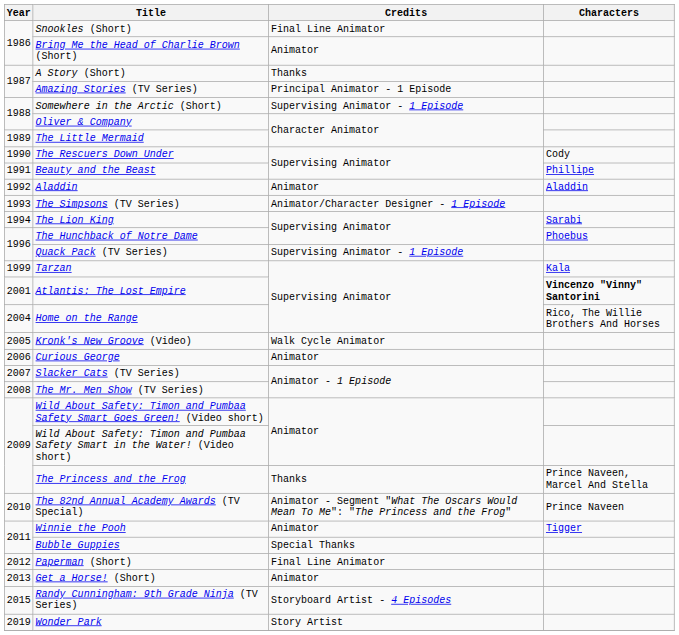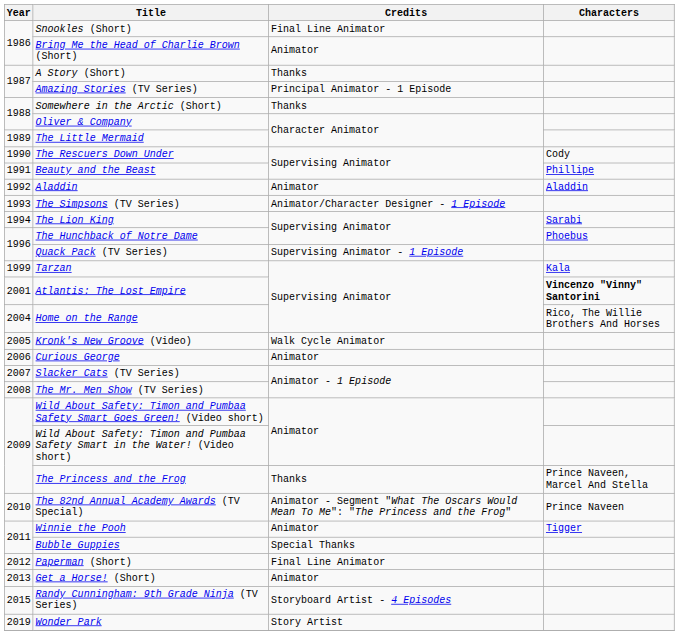 <table class="wikitable sortable">
 <tr>
 <th>Year</th>
 <th>Title</th>
 <th>Credits</th>
 <th>Characters</th>
 </tr>
 <tr>
 <td rowspan="2">1986</td>
 <td><em>Snookles</em> (Short)</td>
 <td>Final Line Animator</td>
 <td></td>
 </tr>
 <tr>
 <td><em><a href='#'>Bring Me the Head of Charlie Brown</a></em> (Short)</td>
 <td>Animator</td>
 <td></td>
 </tr>
 <tr>
 <td rowspan="2">1987</td>
 <td><em>A Story</em> (Short)</td>
 <td>Thanks</td>
 <td></td>
 </tr>
 <tr>
 <td><em><a href='#'>Amazing Stories</a></em> (TV Series)</td>
 <td>Principal Animator - 1 Episode</td>
 <td></td>
 </tr>
 <tr>
 <td rowspan="2">1988</td>
 <td><em>Somewhere in the Arctic</em> (Short)</td>
-<td>Supervising Animator - <em><a href='#'>1 Episode</a></em></td>
+<td>Thanks</td>
 <td></td>
 </tr>
 <tr>
 <td><em><a href='#'>Oliver & Company</a></em></td>
 <td rowspan="2">Character Animator</td>
 <td></td>
 </tr>
 <tr>
 <td>1989</td>
 <td><em><a href='#'>The Little Mermaid</a></em></td>
 <td></td>
 </tr>
 <tr>
 <td>1990</td>
 <td><em><a href='#'>The Rescuers Down Under</a></em></td>
 <td rowspan="2">Supervising Animator</td>
 <td>Cody</td>
 </tr>
 <tr>
 <td>1991</td>
 <td><em><a href='#'>Beauty and the Beast</a></em></td>
 <td><a href='#'>Phillipe</a></td>
 </tr>
 <tr>
 <td>1992</td>
 <td><em><a href='#'>Aladdin</a></em></td>
 <td>Animator</td>
 <td><a href='#'>Aladdin</a></td>
 </tr>
 <tr>
 <td>1993</td>
 <td><em><a href='#'>The Simpsons</a></em> (TV Series)</td>
 <td>Animator/Character Designer - <em><a href='#'>1 Episode</a></em></td>
 <td></td>
 </tr>
 <tr>
 <td>1994</td>
 <td><em><a href='#'>The Lion King</a></em></td>
 <td rowspan="2">Supervising Animator</td>
 <td><a href='#'>Sarabi</a></td>
 </tr>
 <tr>
 <td rowspan="2">1996</td>
 <td><em><a href='#'>The Hunchback of Notre Dame</a></em></td>
 <td><a href='#'>Phoebus</a></td>
 </tr>
 <tr>
 <td><em><a href='#'>Quack Pack</a></em> (TV Series)</td>
 <td>Supervising Animator - <em><a href='#'>1 Episode</a></em></td>
 <td></td>
 </tr>
 <tr>
 <td>1999</td>
 <td><em><a href='#'>Tarzan</a></em></td>
 <td rowspan="3">Supervising Animator</td>
 <td><a href='#'>Kala</a></td>
 </tr>
 <tr>
 <td>2001</td>
 <td><em><a href='#'>Atlantis: The Lost Empire</a></em></td>
 <td><strong>Vincenzo "Vinny" Santorini</strong></td>
 </tr>
 <tr>
 <td>2004</td>
 <td><em><a href='#'>Home on the Range</a></em></td>
 <td>Rico, The Willie Brothers And Horses</td>
 </tr>
 <tr>
 <td>2005</td>
 <td><em><a href='#'>Kronk's New Groove</a></em> (Video)</td>
 <td>Walk Cycle Animator</td>
 <td></td>
 </tr>
 <tr>
 <td>2006</td>
 <td><em><a href='#'>Curious George</a></em></td>
 <td>Animator</td>
 <td></td>
 </tr>
 <tr>
 <td>2007</td>
 <td><em><a href='#'>Slacker Cats</a></em> (TV Series)</td>
 <td rowspan="2">Animator - <em>1 Episode</em></td>
 <td></td>
 </tr>
 <tr>
 <td>2008</td>
 <td><em><a href='#'>The Mr. Men Show</a></em> (TV Series)</td>
 <td></td>
 </tr>
 <tr>
 <td rowspan="3">2009</td>
 <td><em><a href='#'>Wild About Safety: Timon and Pumbaa Safety Smart Goes Green!</a></em> (Video short)</td>
 <td rowspan="2">Animator</td>
 <td></td>
 </tr>
 <tr>
 <td><em>Wild About Safety: Timon and Pumbaa Safety Smart in the Water!</em> (Video short)</td>
 <td></td>
 </tr>
 <tr>
 <td><em><a href='#'>The Princess and the Frog</a></em></td>
 <td>Thanks</td>
 <td>Prince Naveen, Marcel And Stella</td>
 </tr>
 <tr>
 <td>2010</td>
 <td><em><a href='#'>The 82nd Annual Academy Awards</a></em> (TV Special)</td>
 <td>Animator - Segment "<em>What The Oscars Would Mean To Me</em>": "<em>The Princess and the Frog</em>"</td>
 <td>Prince Naveen</td>
 </tr>
 <tr>
 <td rowspan="2">2011</td>
 <td><em><a href='#'>Winnie the Pooh</a></em></td>
 <td>Animator</td>
 <td><a href='#'>Tigger</a></td>
 </tr>
 <tr>
 <td><em><a href='#'>Bubble Guppies</a></em></td>
 <td>Special Thanks</td>
 <td></td>
 </tr>
 <tr>
 <td>2012</td>
 <td><em><a href='#'>Paperman</a></em> (Short)</td>
 <td>Final Line Animator</td>
 <td></td>
 </tr>
 <tr>
 <td>2013</td>
 <td><em><a href='#'>Get a Horse!</a></em> (Short)</td>
 <td>Animator</td>
 <td></td>
 </tr>
 <tr>
 <td>2015</td>
 <td><em><a href='#'>Randy Cunningham: 9th Grade Ninja</a></em> (TV Series)</td>
 <td>Storyboard Artist - <em><a href='#'>4 Episodes</a></em></td>
 <td></td>
 </tr>
 <tr>
 <td>2019</td>
 <td><em><a href='#'>Wonder Park</a></em></td>
 <td>Story Artist</td>
 <td></td>
 </tr>
 <tr>
 </tr>
 </table>
